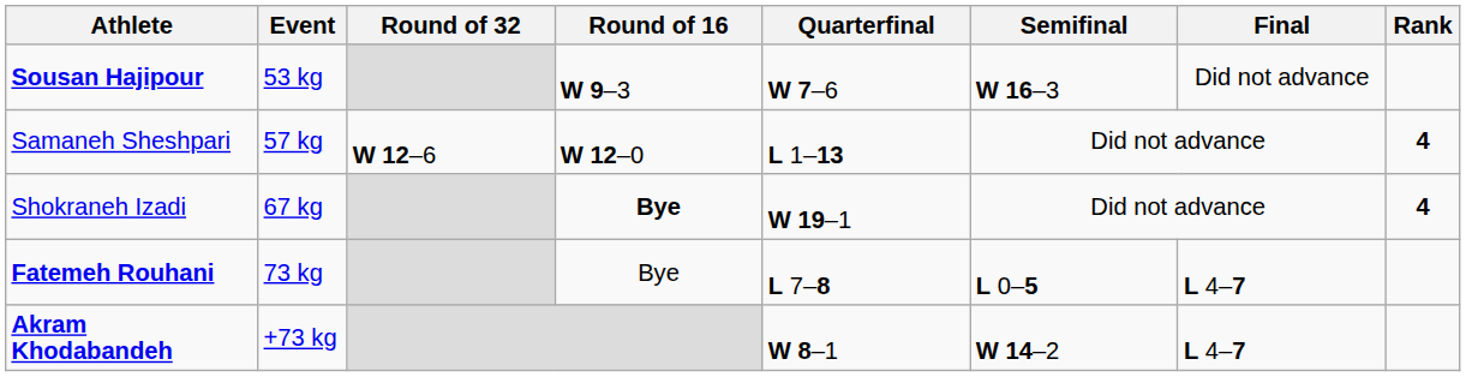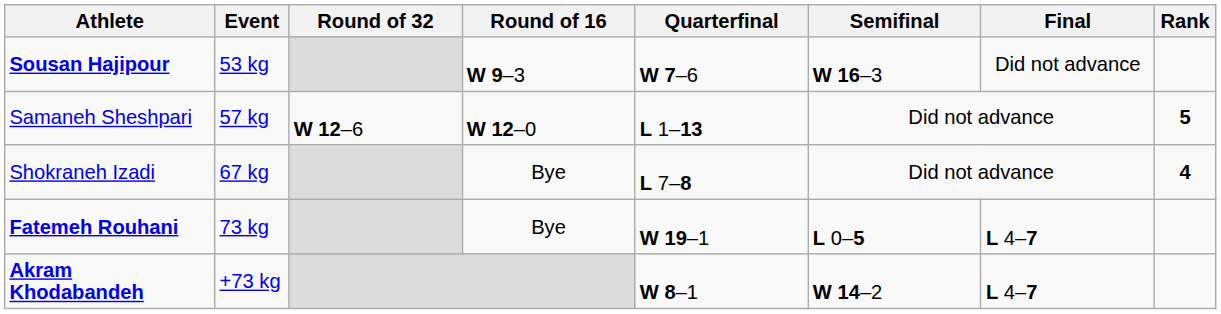 <table class="wikitable" width="98%" style="text-align:left; font-size:90%">
 <tr>
 <th width="17%">Athlete</th>
 <th width="6%">Event</th>
 <th width="14%">Round of 32</th>
 <th width="14%">Round of 16</th>
 <th width="14%">Quarterfinal</th>
 <th width="14%">Semifinal</th>
 <th width="14%">Final</th>
 <th width="5%">Rank</th>
 </tr>
 <tr>
 <td><strong><a href='#'>Sousan Hajipour</a></strong></td>
 <td><a href='#'>53 kg</a></td>
 <td bgcolor=#DCDCDC></td>
 <td><br><strong>W</strong> <strong>9</strong>–3</td>
 <td><br><strong>W</strong> <strong>7</strong>–6</td>
 <td><br><strong>W</strong> <strong>16</strong>–3</td>
 <td align=center>Did not advance</td>
 <td align=center></td>
 </tr>
 <tr>
 <td><a href='#'>Samaneh Sheshpari</a></td>
 <td><a href='#'>57 kg</a></td>
 <td><br><strong>W</strong> <strong>12</strong>–6</td>
 <td><br><strong>W</strong> <strong>12</strong>–0</td>
 <td><br><strong>L</strong> 1–<strong>13</strong></td>
 <td align=center colspan=2>Did not advance</td>
-<td align=center><strong>4</strong></td>
+<td align=center><strong>5</strong></td>
 </tr>
 <tr>
 <td><a href='#'>Shokraneh Izadi</a></td>
 <td><a href='#'>67 kg</a></td>
 <td bgcolor=#DCDCDC></td>
-<td align=center><strong>Bye</strong></td>
-<td><br><strong>W</strong> <strong>19</strong>–1</td>
+<td align=center>Bye</td>
+<td><br><strong>L</strong> 7–<strong>8</strong></td>
 <td align=center colspan=2>Did not advance</td>
 <td align=center><strong>4</strong></td>
 </tr>
 <tr>
 <td><strong><a href='#'>Fatemeh Rouhani</a></strong></td>
 <td><a href='#'>73 kg</a></td>
 <td bgcolor=#DCDCDC></td>
 <td align=center>Bye</td>
-<td><br><strong>L</strong> 7–<strong>8</strong></td>
+<td><br><strong>W</strong> <strong>19</strong>–1</td>
 <td><br><strong>L</strong> 0–<strong>5</strong></td>
 <td><br><strong>L</strong> 4–<strong>7</strong></td>
 <td align=center></td>
 </tr>
 <tr>
 <td><strong><a href='#'>Akram Khodabandeh</a></strong></td>
 <td><a href='#'>+73 kg</a></td>
 <td colspan=2 bgcolor=#DCDCDC></td>
 <td><br><strong>W</strong> <strong>8</strong>–1</td>
 <td><br><strong>W</strong> <strong>14</strong>–2</td>
 <td><br><strong>L</strong> 4–<strong>7</strong></td>
 <td align=center></td>
 </tr>
 </table>
